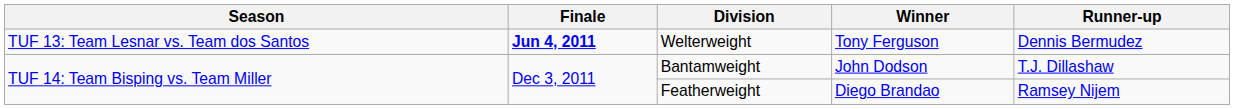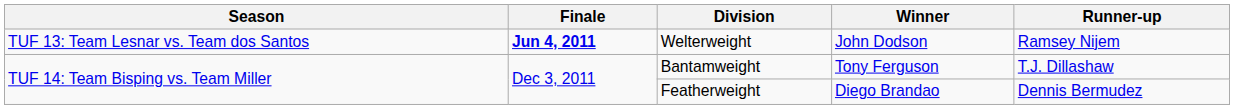 <table class="wikitable" style="width:99%;">
 <tr>
 <th>Season</th>
 <th>Finale</th>
 <th>Division</th>
 <th>Winner</th>
 <th>Runner-up</th>
 </tr>
 <tr>
 <td style="text-align:left"><a href='#'>TUF 13: Team Lesnar vs. Team dos Santos</a></td>
 <td><strong><a href='#'>Jun 4, 2011</a></strong></td>
 <td>Welterweight</td>
-<td><a href='#'>Tony Ferguson</a></td>
-<td><a href='#'>Dennis Bermudez</a></td>
+<td><a href='#'>John Dodson</a></td>
+<td><a href='#'>Ramsey Nijem</a></td>
 </tr>
 <tr>
 <td rowspan="2" style="text-align:left"><a href='#'>TUF 14: Team Bisping vs. Team Miller</a></td>
 <td rowspan="2"><a href='#'>Dec 3, 2011</a></td>
 <td>Bantamweight</td>
-<td><a href='#'>John Dodson</a></td>
+<td><a href='#'>Tony Ferguson</a></td>
 <td><a href='#'>T.J. Dillashaw</a></td>
 </tr>
 <tr>
 <td>Featherweight</td>
 <td><a href='#'>Diego Brandao</a></td>
-<td><a href='#'>Ramsey Nijem</a></td>
+<td><a href='#'>Dennis Bermudez</a></td>
 </tr>
 </table>
